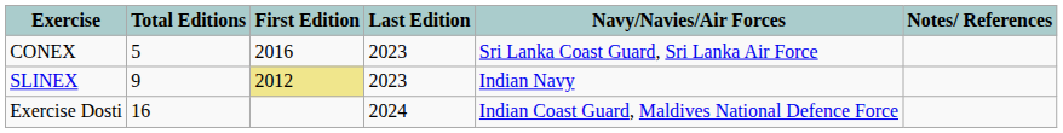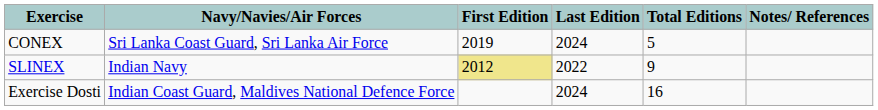 <table class="wikitable">
 <tr>
 <th style="text-align:center; background:#acc;">Exercise</th>
-<th style="text-align:left; background:#acc;">Total Editions</th>
+<th style="text-align:center; background:#acc;">Navy/Navies/Air Forces</th>
 <th style="text-align: center; background:#acc;">First Edition</th>
 <th style="text-align:l center; background:#acc;">Last Edition</th>
-<th style="text-align:center; background:#acc;">Navy/Navies/Air Forces</th>
+<th style="text-align:left; background:#acc;">Total Editions</th>
 <th style="text-align: center; background:#acc;">Notes/ References</th>
 </tr>
 <tr>
 <td>CONEX</td>
+<td><a href='#'>Sri Lanka Coast Guard</a>, <a href='#'>Sri Lanka Air Force</a></td>
+<td>2019</td>
+<td>2024</td>
 <td>5</td>
-<td>2016</td>
-<td>2023</td>
-<td><a href='#'>Sri Lanka Coast Guard</a>, <a href='#'>Sri Lanka Air Force</a></td>
 <td></td>
 </tr>
 <tr>
 <td><a href='#'>SLINEX</a></td>
+<td><a href='#'>Indian Navy</a></td>
+<td style="background: khaki;">2012</td>
+<td>2022</td>
 <td>9</td>
-<td style="background: khaki;">2012</td>
-<td>2023</td>
-<td><a href='#'>Indian Navy</a></td>
 <td></td>
 </tr>
 <tr>
 <td>Exercise Dosti</td>
-<td>16</td>
+<td><a href='#'>Indian Coast Guard</a>, <a href='#'>Maldives National Defence Force</a></td>
 <td></td>
 <td>2024</td>
-<td><a href='#'>Indian Coast Guard</a>, <a href='#'>Maldives National Defence Force</a></td>
+<td>16</td>
 <td></td>
 </tr>
 </table>
